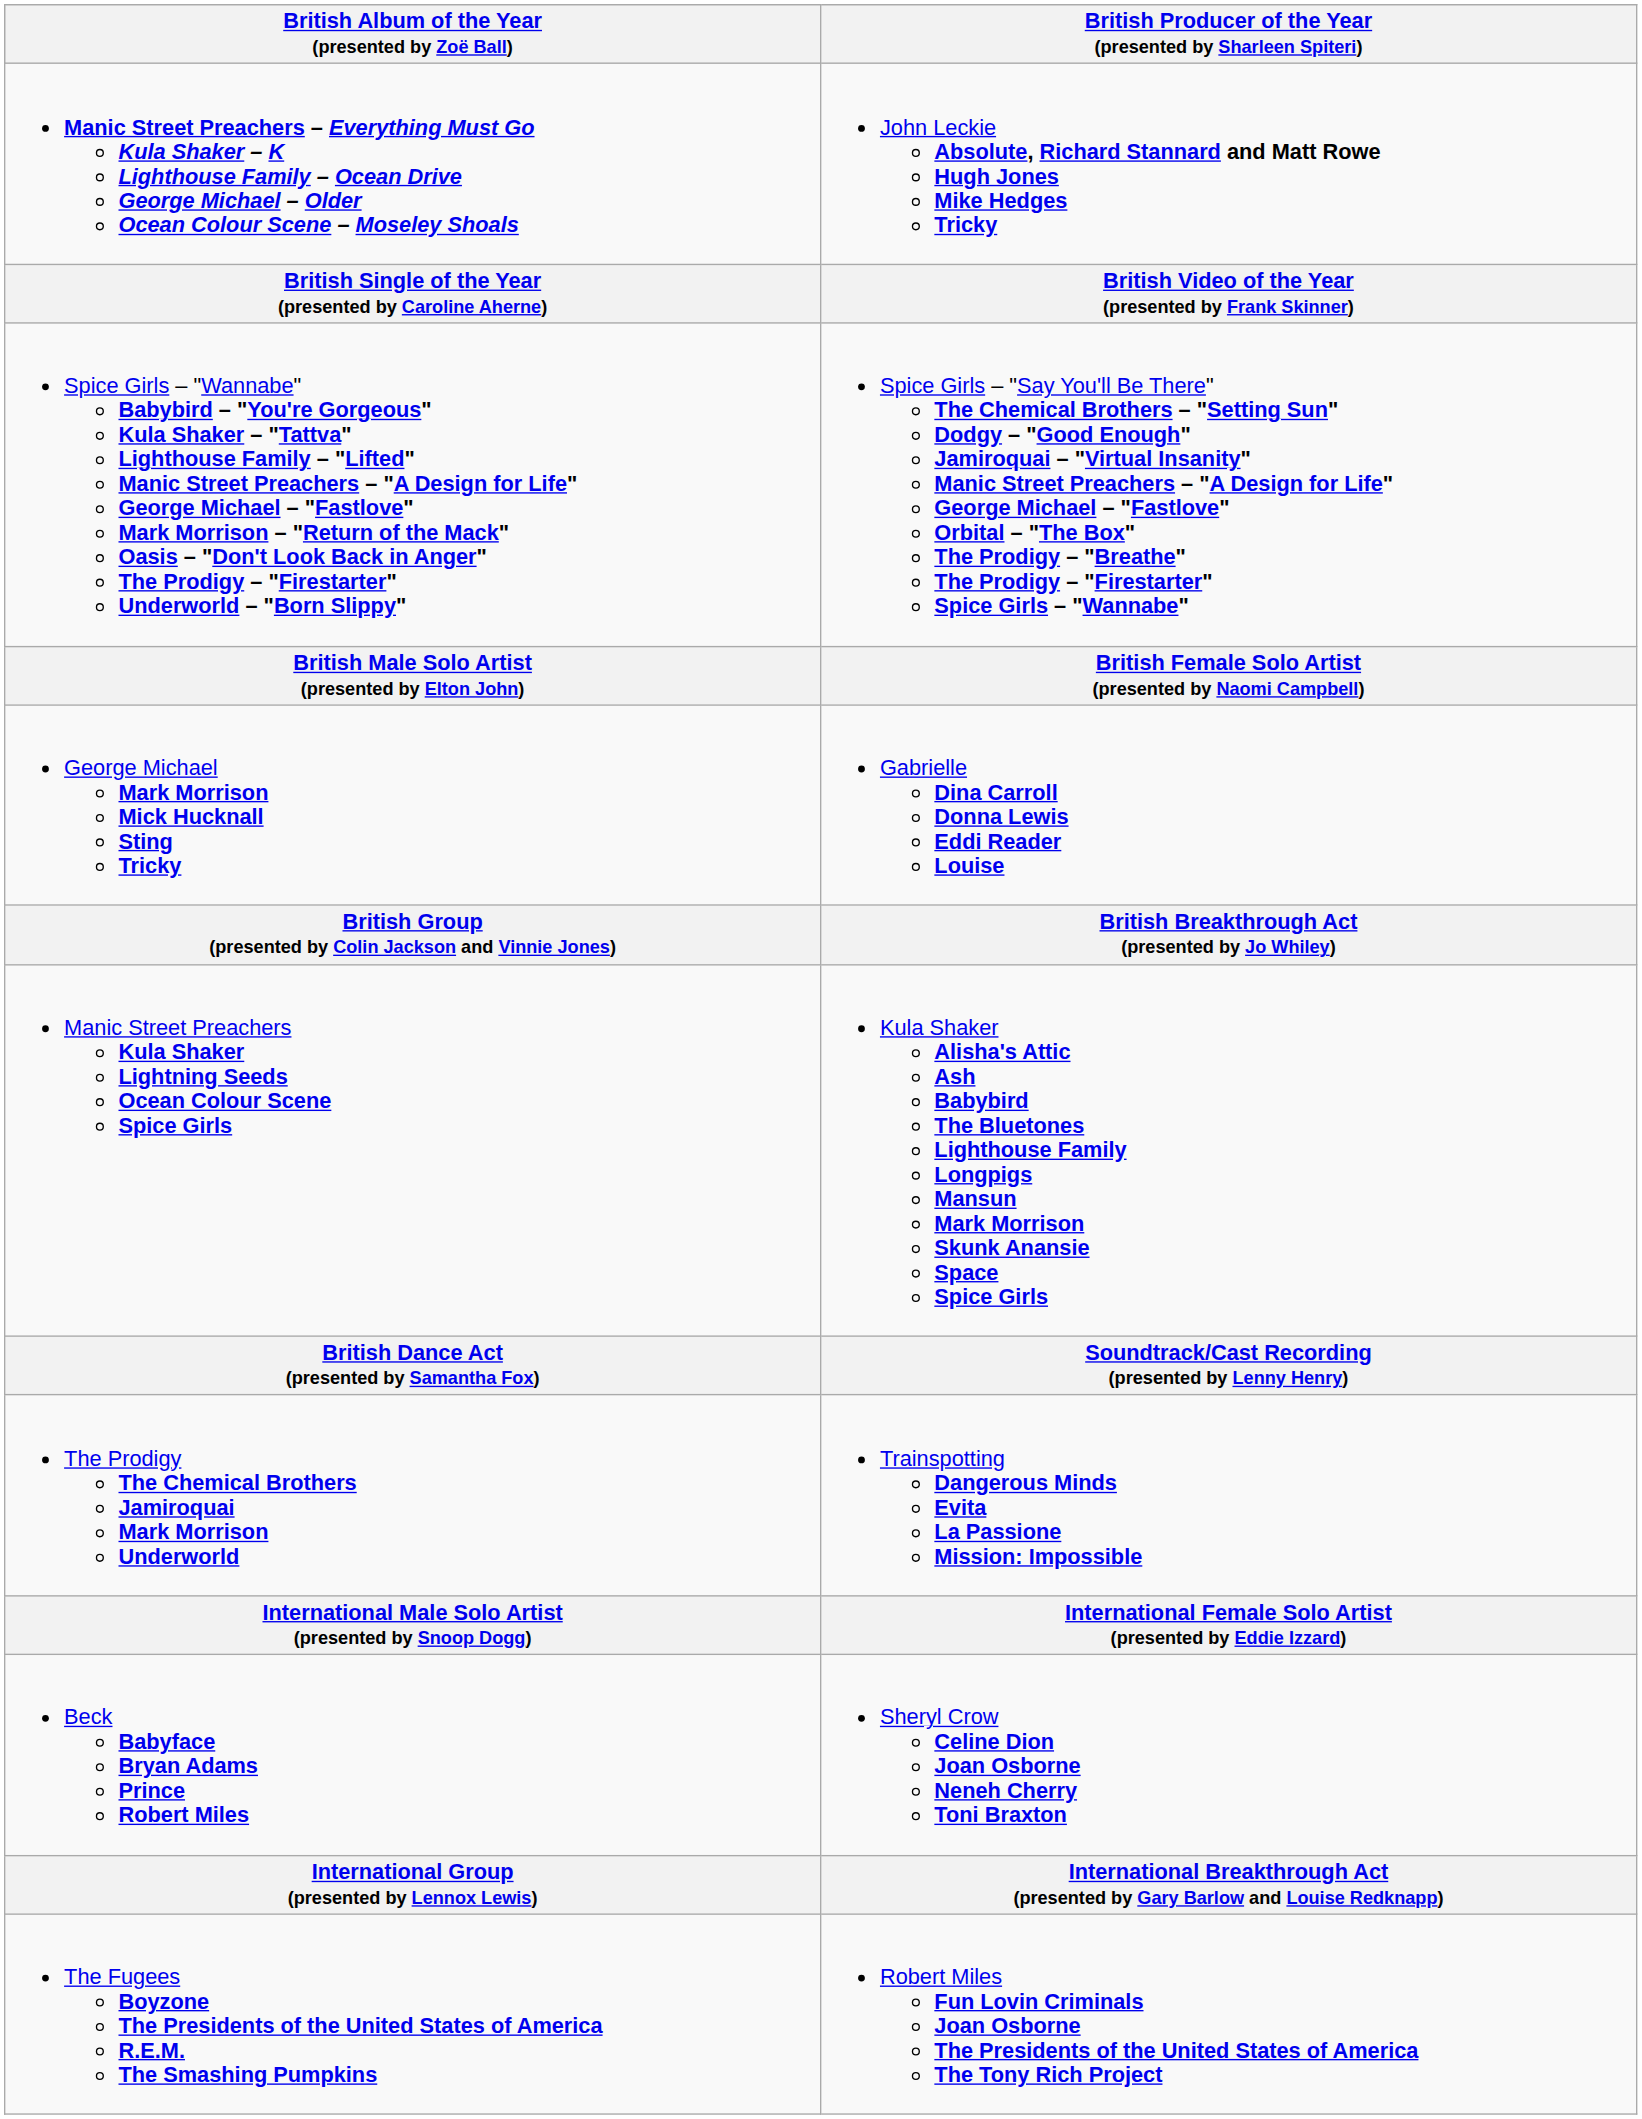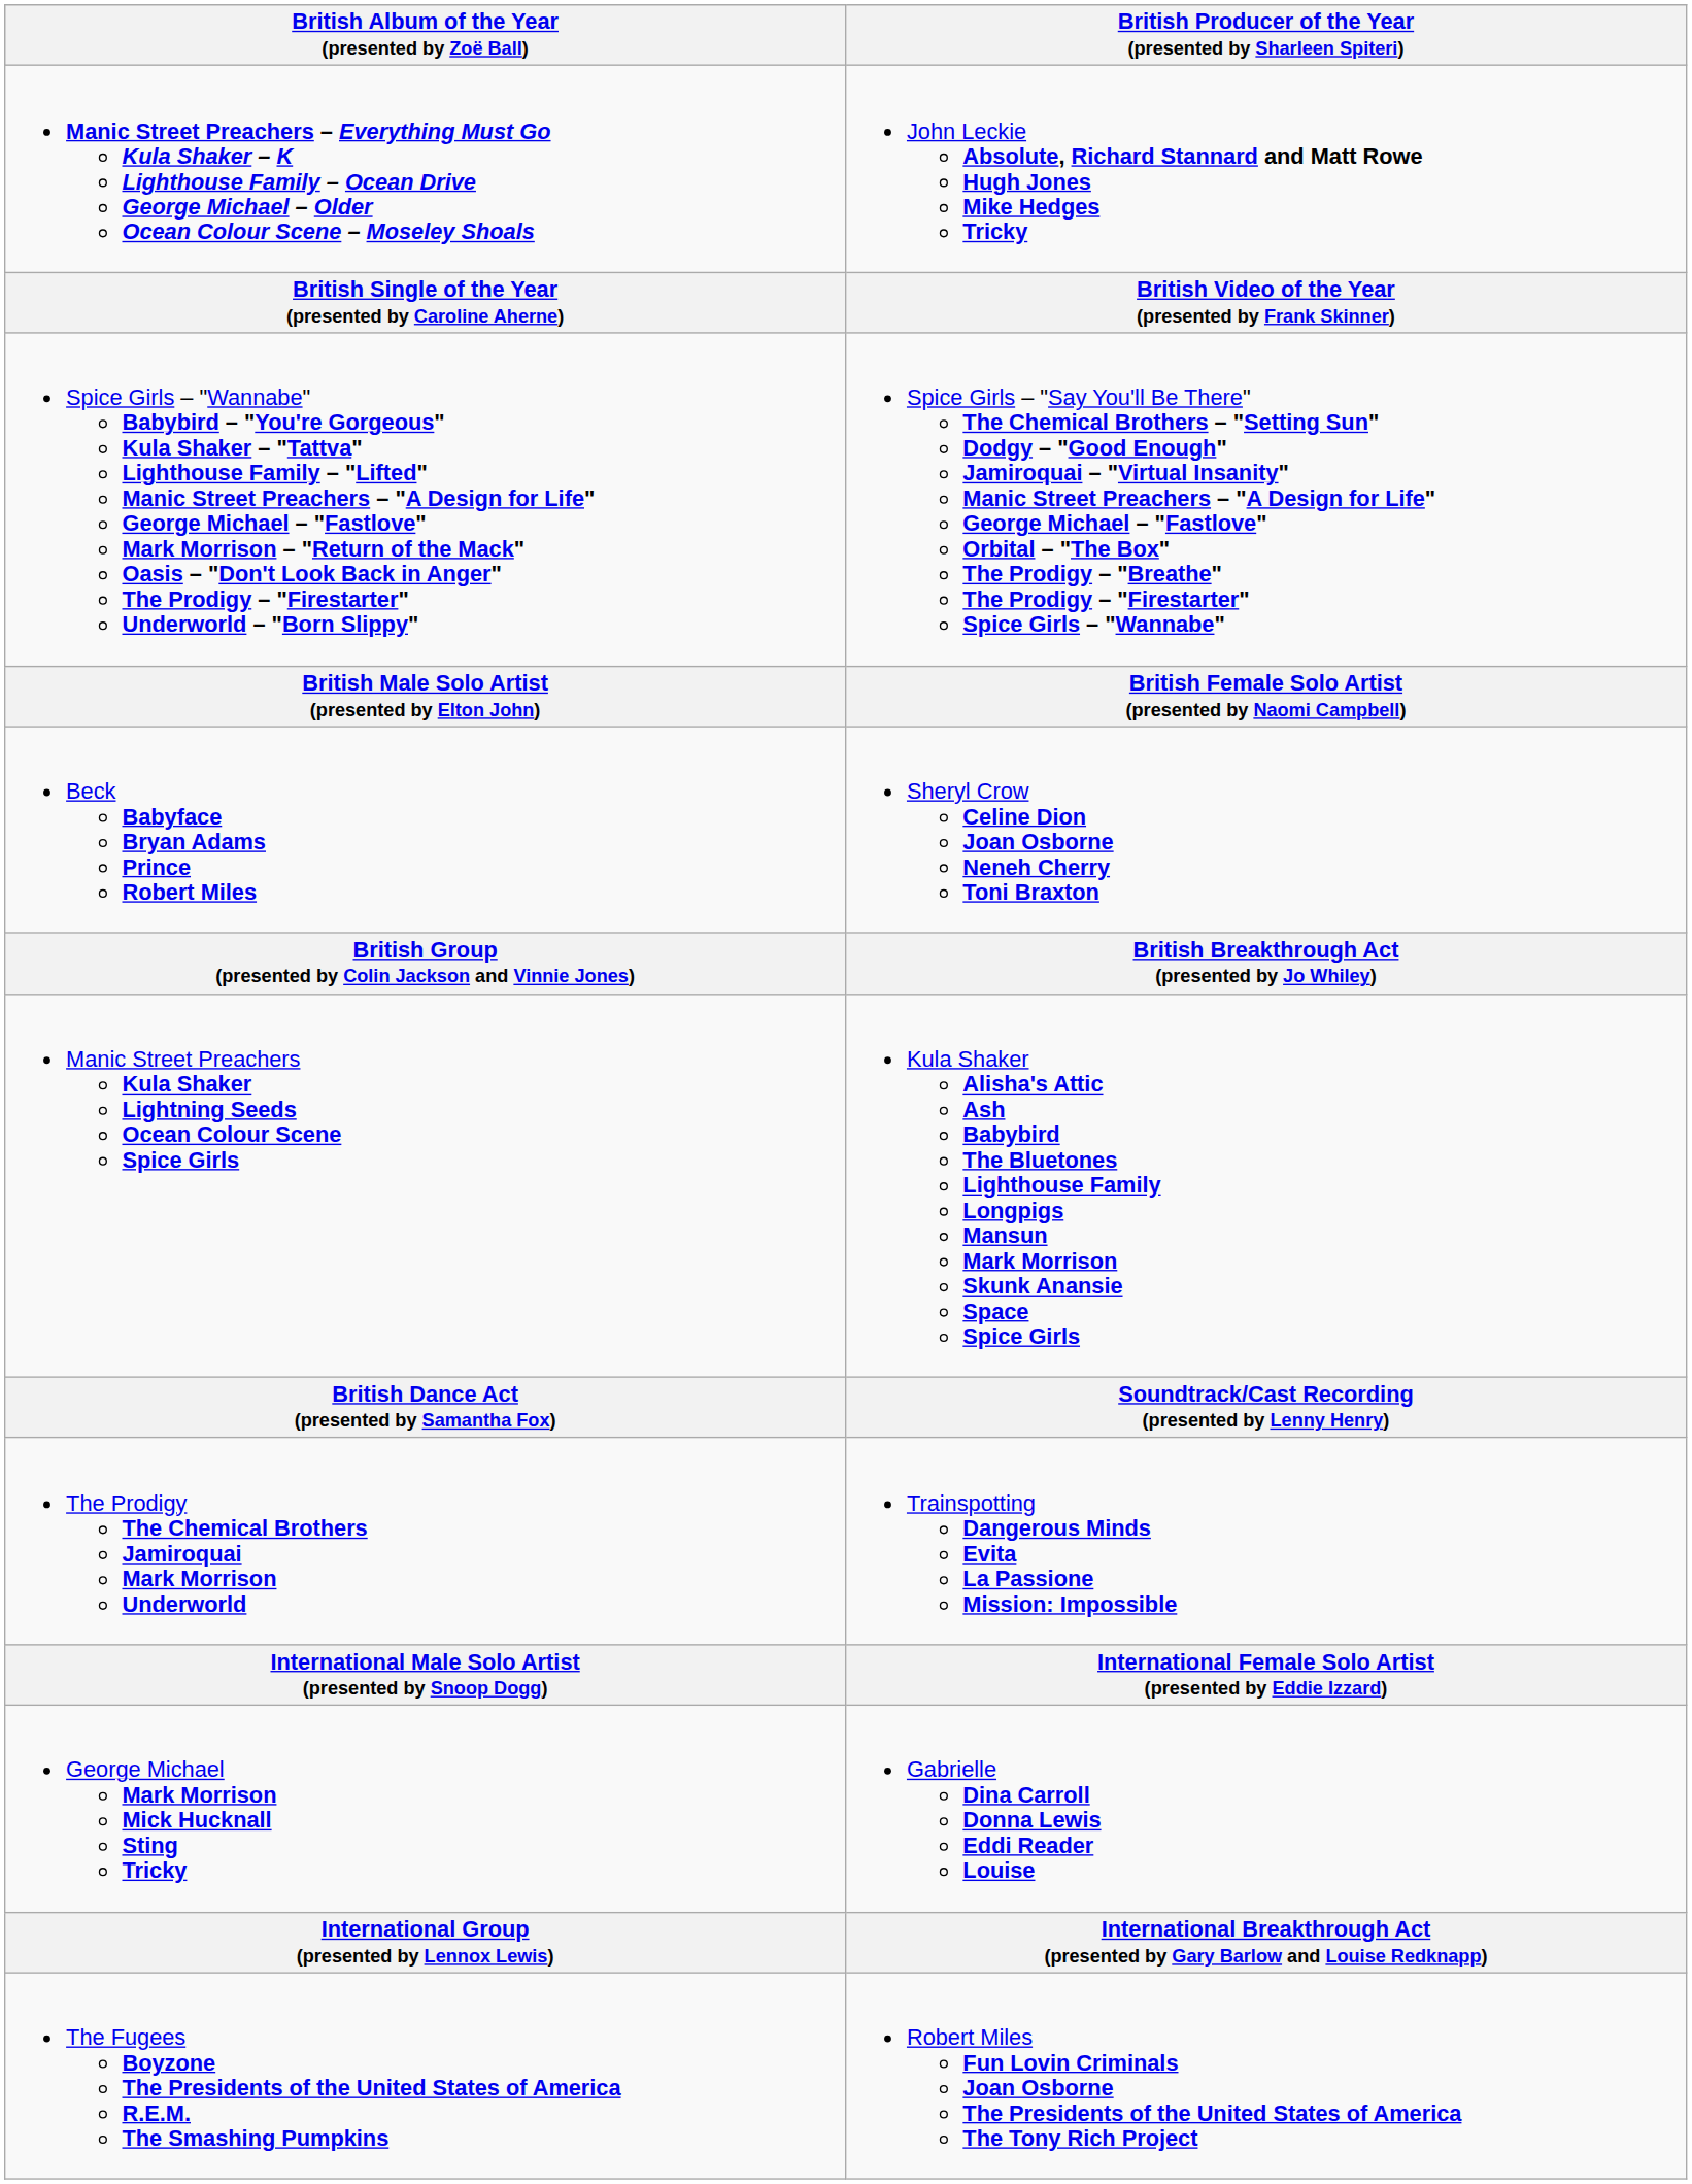 <table class="wikitable" style="width:95%">
 <tr bgcolor="#bebebe">
 <th width="50%"><a href='#'>British Album of the Year</a><br><small>(presented by <a href='#'>Zoë Ball</a>)</small></th>
 <th width="50%"><a href='#'>British Producer of the Year</a><br><small>(presented by <a href='#'>Sharleen Spiteri</a>)</small></th>
 </tr>
 <tr>
 <td valign="top"><br><ul><li><strong><a href='#'>Manic Street Preachers</a> – <em><a href='#'>Everything Must Go</a><strong><em><ul><li><a href='#'>Kula Shaker</a> – </em><a href='#'>K</a><em></li><li><a href='#'>Lighthouse Family</a> – </em><a href='#'>Ocean Drive</a><em></li><li><a href='#'>George Michael</a> – </em><a href='#'>Older</a><em></li><li><a href='#'>Ocean Colour Scene</a> – </em><a href='#'>Moseley Shoals</a><em></li></ul></li></ul></td>
 <td valign="top"><br><ul><li></strong><a href='#'>John Leckie</a><strong><ul><li><a href='#'>Absolute</a>, <a href='#'>Richard Stannard</a> and Matt Rowe</li><li><a href='#'>Hugh Jones</a></li><li><a href='#'>Mike Hedges</a></li><li><a href='#'>Tricky</a></li></ul></li></ul></td>
 </tr>
 <tr>
 <th width="50%"><a href='#'>British Single of the Year</a><br><small>(presented by <a href='#'>Caroline Aherne</a>)</small></th>
 <th width="50%"><a href='#'>British Video of the Year</a><br><small>(presented by <a href='#'>Frank Skinner</a>)</small></th>
 </tr>
 <tr>
 <td valign="top"><br><ul><li></strong><a href='#'>Spice Girls</a> – "<a href='#'>Wannabe</a>"<strong><ul><li><a href='#'>Babybird</a> – "<a href='#'>You're Gorgeous</a>"</li><li><a href='#'>Kula Shaker</a> – "<a href='#'>Tattva</a>"</li><li><a href='#'>Lighthouse Family</a> – "<a href='#'>Lifted</a>"</li><li><a href='#'>Manic Street Preachers</a> – "<a href='#'>A Design for Life</a>"</li><li><a href='#'>George Michael</a> – "<a href='#'>Fastlove</a>"</li><li><a href='#'>Mark Morrison</a> – "<a href='#'>Return of the Mack</a>"</li><li><a href='#'>Oasis</a> – "<a href='#'>Don't Look Back in Anger</a>"</li><li><a href='#'>The Prodigy</a> – "<a href='#'>Firestarter</a>"</li><li><a href='#'>Underworld</a> – "<a href='#'>Born Slippy</a>"</li></ul></li></ul></td>
 <td valign="top"><br><ul><li></strong><a href='#'>Spice Girls</a> – "<a href='#'>Say You'll Be There</a>"<strong><ul><li><a href='#'>The Chemical Brothers</a> – "<a href='#'>Setting Sun</a>"</li><li><a href='#'>Dodgy</a> – "<a href='#'>Good Enough</a>"</li><li><a href='#'>Jamiroquai</a> – "<a href='#'>Virtual Insanity</a>"</li><li><a href='#'>Manic Street Preachers</a> – "<a href='#'>A Design for Life</a>"</li><li><a href='#'>George Michael</a> – "<a href='#'>Fastlove</a>"</li><li><a href='#'>Orbital</a> – "<a href='#'>The Box</a>"</li><li><a href='#'>The Prodigy</a> – "<a href='#'>Breathe</a>"</li><li><a href='#'>The Prodigy</a> – "<a href='#'>Firestarter</a>"</li><li><a href='#'>Spice Girls</a> – "<a href='#'>Wannabe</a>"</li></ul></li></ul></td>
 </tr>
 <tr>
 <th width="50%"><a href='#'>British Male Solo Artist</a><br><small>(presented by <a href='#'>Elton John</a>)</small></th>
 <th width="50%"><a href='#'>British Female Solo Artist</a><br><small>(presented by <a href='#'>Naomi Campbell</a>)</small></th>
 </tr>
 <tr>
-<td valign="top"><br><ul><li></strong><a href='#'>George Michael</a><strong><ul><li><a href='#'>Mark Morrison</a></li><li><a href='#'>Mick Hucknall</a></li><li><a href='#'>Sting</a></li><li><a href='#'>Tricky</a></li></ul></li></ul></td>
-<td valign="top"><br><ul><li></strong><a href='#'>Gabrielle</a><strong><ul><li><a href='#'>Dina Carroll</a></li><li><a href='#'>Donna Lewis</a></li><li><a href='#'>Eddi Reader</a></li><li><a href='#'>Louise</a></li></ul></li></ul></td>
+<td valign="top"><br><ul><li></strong><a href='#'>Beck</a><strong><ul><li><a href='#'>Babyface</a></li><li><a href='#'>Bryan Adams</a></li><li><a href='#'>Prince</a></li><li><a href='#'>Robert Miles</a></li></ul></li></ul></td>
+<td valign="top"><br><ul><li></strong><a href='#'>Sheryl Crow</a><strong><ul><li><a href='#'>Celine Dion</a></li><li><a href='#'>Joan Osborne</a></li><li><a href='#'>Neneh Cherry</a></li><li><a href='#'>Toni Braxton</a></li></ul></li></ul></td>
 </tr>
 <tr>
 <th width="50%"><a href='#'>British Group</a><br><small>(presented by <a href='#'>Colin Jackson</a> and <a href='#'>Vinnie Jones</a>)</small></th>
 <th width="50%"><a href='#'>British Breakthrough Act</a><br><small>(presented by <a href='#'>Jo Whiley</a>)</small></th>
 </tr>
 <tr>
 <td valign="top"><br><ul><li></strong><a href='#'>Manic Street Preachers</a><strong><ul><li><a href='#'>Kula Shaker</a></li><li><a href='#'>Lightning Seeds</a></li><li><a href='#'>Ocean Colour Scene</a></li><li><a href='#'>Spice Girls</a></li></ul></li></ul></td>
 <td valign="top"><br><ul><li></strong><a href='#'>Kula Shaker</a><strong><ul><li><a href='#'>Alisha's Attic</a></li><li><a href='#'>Ash</a></li><li><a href='#'>Babybird</a></li><li><a href='#'>The Bluetones</a></li><li><a href='#'>Lighthouse Family</a></li><li><a href='#'>Longpigs</a></li><li><a href='#'>Mansun</a></li><li><a href='#'>Mark Morrison</a></li><li><a href='#'>Skunk Anansie</a></li><li><a href='#'>Space</a></li><li><a href='#'>Spice Girls</a></li></ul></li></ul></td>
 </tr>
 <tr>
 <th width="50%"><a href='#'>British Dance Act</a><br><small>(presented by <a href='#'>Samantha Fox</a>)</small></th>
 <th width="50%"><a href='#'>Soundtrack/Cast Recording</a><br><small>(presented by <a href='#'>Lenny Henry</a>)</small></th>
 </tr>
 <tr>
 <td valign="top"><br><ul><li></strong><a href='#'>The Prodigy</a><strong><ul><li><a href='#'>The Chemical Brothers</a></li><li><a href='#'>Jamiroquai</a></li><li><a href='#'>Mark Morrison</a></li><li><a href='#'>Underworld</a></li></ul></li></ul></td>
 <td valign="top"><br><ul><li></em></strong><a href='#'>Trainspotting</a><strong><em><ul><li></em><a href='#'>Dangerous Minds</a><em></li><li></em><a href='#'>Evita</a><em></li><li></em><a href='#'>La Passione</a><em></li><li></em><a href='#'>Mission: Impossible</a><em></li></ul></li></ul></td>
 </tr>
 <tr>
 <th width="50%"><a href='#'>International Male Solo Artist</a><br><small>(presented by <a href='#'>Snoop Dogg</a>)</small></th>
 <th width="50%"><a href='#'>International Female Solo Artist</a><br><small>(presented by <a href='#'>Eddie Izzard</a>)</small></th>
 </tr>
 <tr>
-<td valign="top"><br><ul><li></strong><a href='#'>Beck</a><strong><ul><li><a href='#'>Babyface</a></li><li><a href='#'>Bryan Adams</a></li><li><a href='#'>Prince</a></li><li><a href='#'>Robert Miles</a></li></ul></li></ul></td>
-<td valign="top"><br><ul><li></strong><a href='#'>Sheryl Crow</a><strong><ul><li><a href='#'>Celine Dion</a></li><li><a href='#'>Joan Osborne</a></li><li><a href='#'>Neneh Cherry</a></li><li><a href='#'>Toni Braxton</a></li></ul></li></ul></td>
+<td valign="top"><br><ul><li></strong><a href='#'>George Michael</a><strong><ul><li><a href='#'>Mark Morrison</a></li><li><a href='#'>Mick Hucknall</a></li><li><a href='#'>Sting</a></li><li><a href='#'>Tricky</a></li></ul></li></ul></td>
+<td valign="top"><br><ul><li></strong><a href='#'>Gabrielle</a><strong><ul><li><a href='#'>Dina Carroll</a></li><li><a href='#'>Donna Lewis</a></li><li><a href='#'>Eddi Reader</a></li><li><a href='#'>Louise</a></li></ul></li></ul></td>
 </tr>
 <tr>
 <th width="50%"><a href='#'>International Group</a><br><small>(presented by <a href='#'>Lennox Lewis</a>)</small></th>
 <th width="50%"><a href='#'>International Breakthrough Act</a><br><small>(presented by <a href='#'>Gary Barlow</a> and <a href='#'>Louise Redknapp</a>)</small></th>
 </tr>
 <tr>
 <td valign="top"><br><ul><li></strong><a href='#'>The Fugees</a><strong><ul><li><a href='#'>Boyzone</a></li><li><a href='#'>The Presidents of the United States of America</a></li><li><a href='#'>R.E.M.</a></li><li><a href='#'>The Smashing Pumpkins</a></li></ul></li></ul></td>
 <td valign="top"><br><ul><li></strong><a href='#'>Robert Miles</a><strong><ul><li><a href='#'>Fun Lovin Criminals</a></li><li><a href='#'>Joan Osborne</a></li><li><a href='#'>The Presidents of the United States of America</a></li><li><a href='#'>The Tony Rich Project</a></li></ul></li></ul></td>
 </tr>
 </table>
